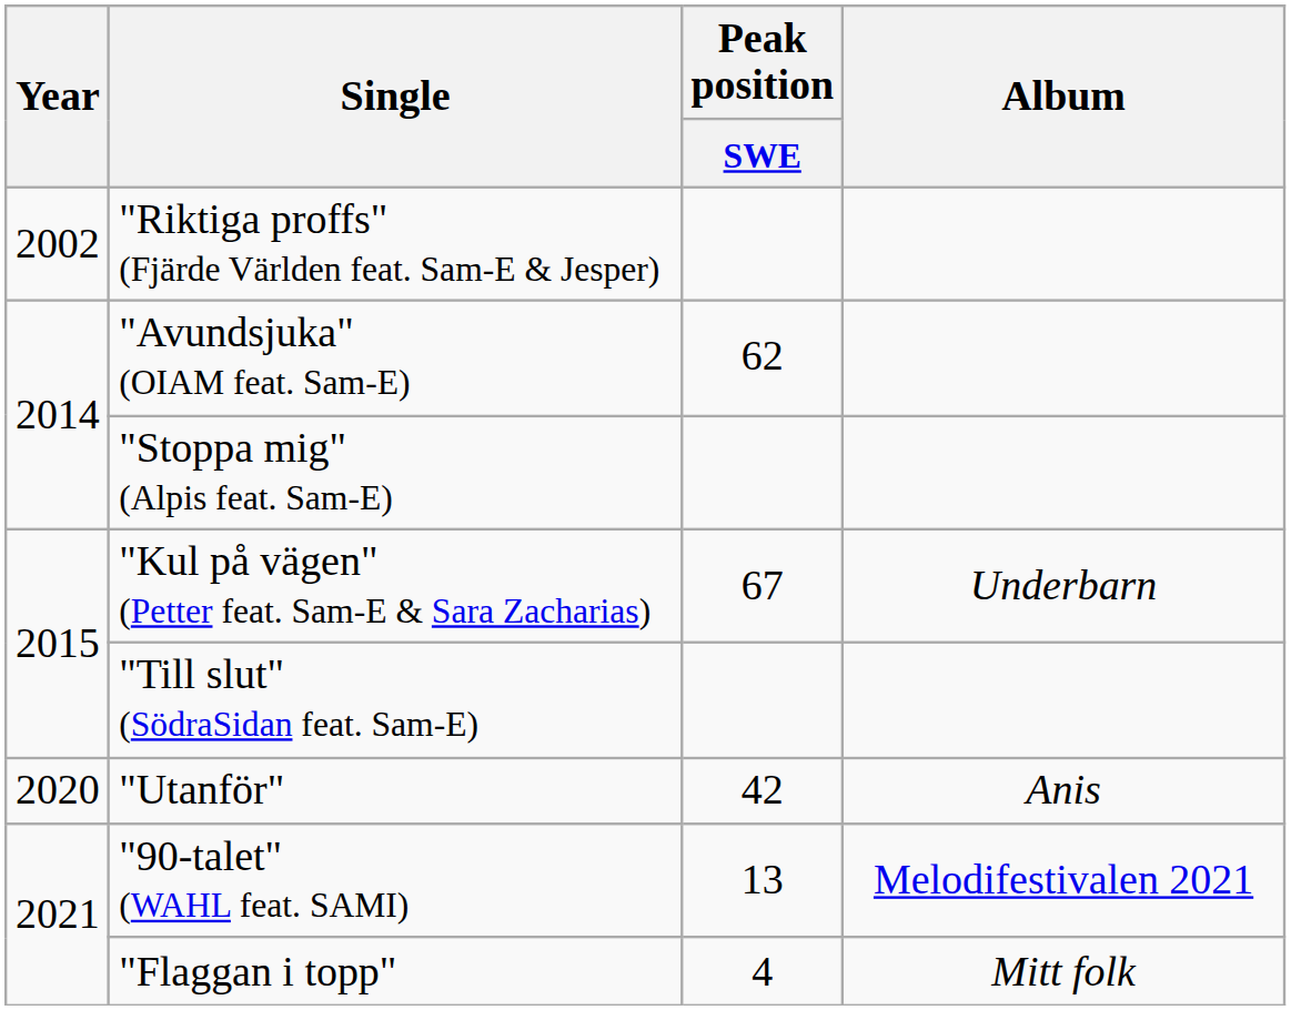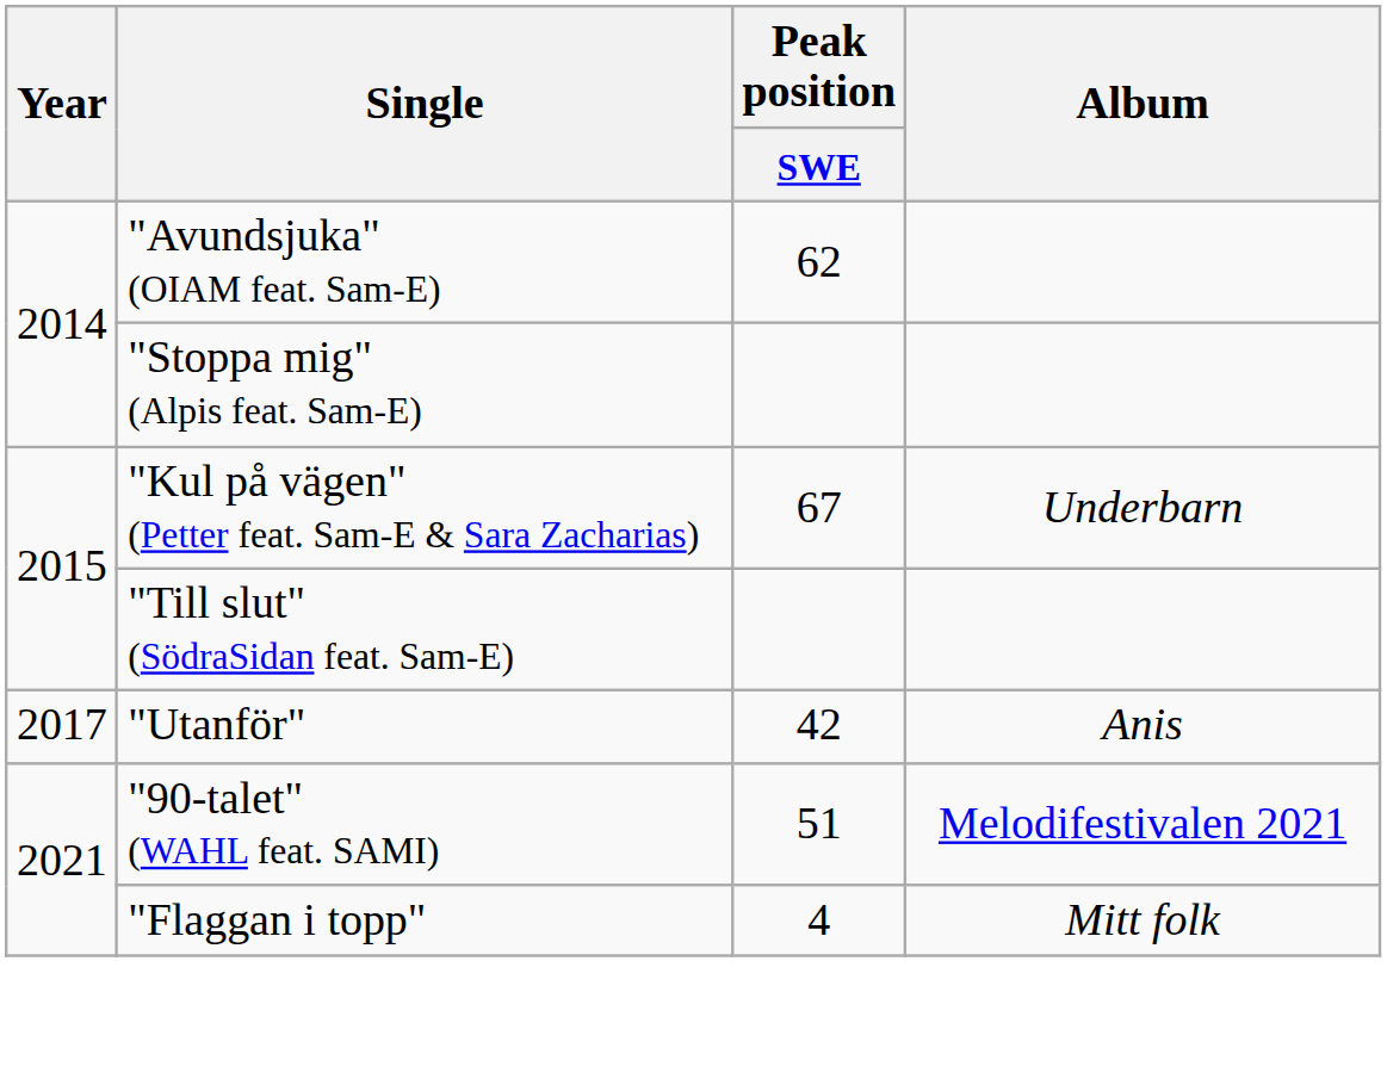 <table class="wikitable">
 <tr>
 <th align="center" rowspan="2" width="10">Year</th>
 <th align="center" rowspan="2" width="210">Single</th>
 <th align="center" colspan="1">Peak <br>position</th>
 <th align="center" rowspan="2" width="160">Album</th>
 </tr>
 <tr>
 <th width="20"><small><a href='#'>SWE</a></small><br></th>
-</tr>
-<tr>
-<td>2002</td>
-<td>"Riktiga proffs"<br><small>(Fjärde Världen feat. Sam-E & Jesper)</small></td>
-<td align="center"></td>
-<td align="center"></td>
 </tr>
 <tr>
 <td rowspan=2>2014</td>
 <td>"Avundsjuka"<br><small>(OIAM feat. Sam-E)</small></td>
 <td align="center">62</td>
 <td align="center"></td>
 </tr>
 <tr>
 <td>"Stoppa mig"<br><small>(Alpis feat. Sam-E)</small></td>
 <td align="center"></td>
 <td align="center"></td>
 </tr>
 <tr>
 <td rowspan=2>2015</td>
 <td>"Kul på vägen"<br><small>(<a href='#'>Petter</a> feat. Sam-E & <a href='#'>Sara Zacharias</a>)</small></td>
 <td align="center">67</td>
 <td align="center"><em>Underbarn</em></td>
 </tr>
 <tr>
 <td>"Till slut"<br><small>(<a href='#'>SödraSidan</a> feat. Sam-E)</small></td>
 <td align="center"></td>
 <td align="center"></td>
 </tr>
 <tr>
-<td>2020</td>
+<td>2017</td>
 <td>"Utanför"<br></td>
 <td align="center">42</td>
 <td align="center"><em>Anis</em></td>
 </tr>
 <tr>
 <td rowspan="2">2021</td>
 <td>"90-talet"<br><small>(<a href='#'>WAHL</a> feat. SAMI)</small></td>
-<td align="center">13<br></td>
+<td align="center">51<br></td>
 <td align="center"><a href='#'>Melodifestivalen 2021</a></td>
 </tr>
 <tr>
 <td>"Flaggan i topp"<br></td>
 <td align="center">4<br></td>
 <td align="center"><em>Mitt folk</em></td>
 </tr>
 </table>
